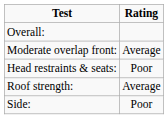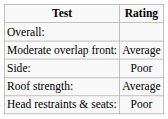 <table class="wikitable">
 <tr>
 <td style="text-align:center;"><strong>Test</strong></td>
 <td style="text-align:center;"><strong>Rating</strong></td>
 </tr>
 <tr>
 <td>Overall:</td>
 <td style="text-align:center;"></td>
 </tr>
 <tr>
 <td>Moderate overlap front:</td>
 <td style="text-align:center;">Average</td>
 </tr>
 <tr>
-<td>Head restraints & seats:</td>
+<td>Side:</td>
 <td style="text-align:center;">Poor</td>
 </tr>
 <tr>
 <td>Roof strength:</td>
 <td style="text-align:center;">Average</td>
 </tr>
 <tr>
-<td>Side:</td>
+<td>Head restraints & seats:</td>
 <td style="text-align:center;">Poor</td>
 </tr>
 </table>
